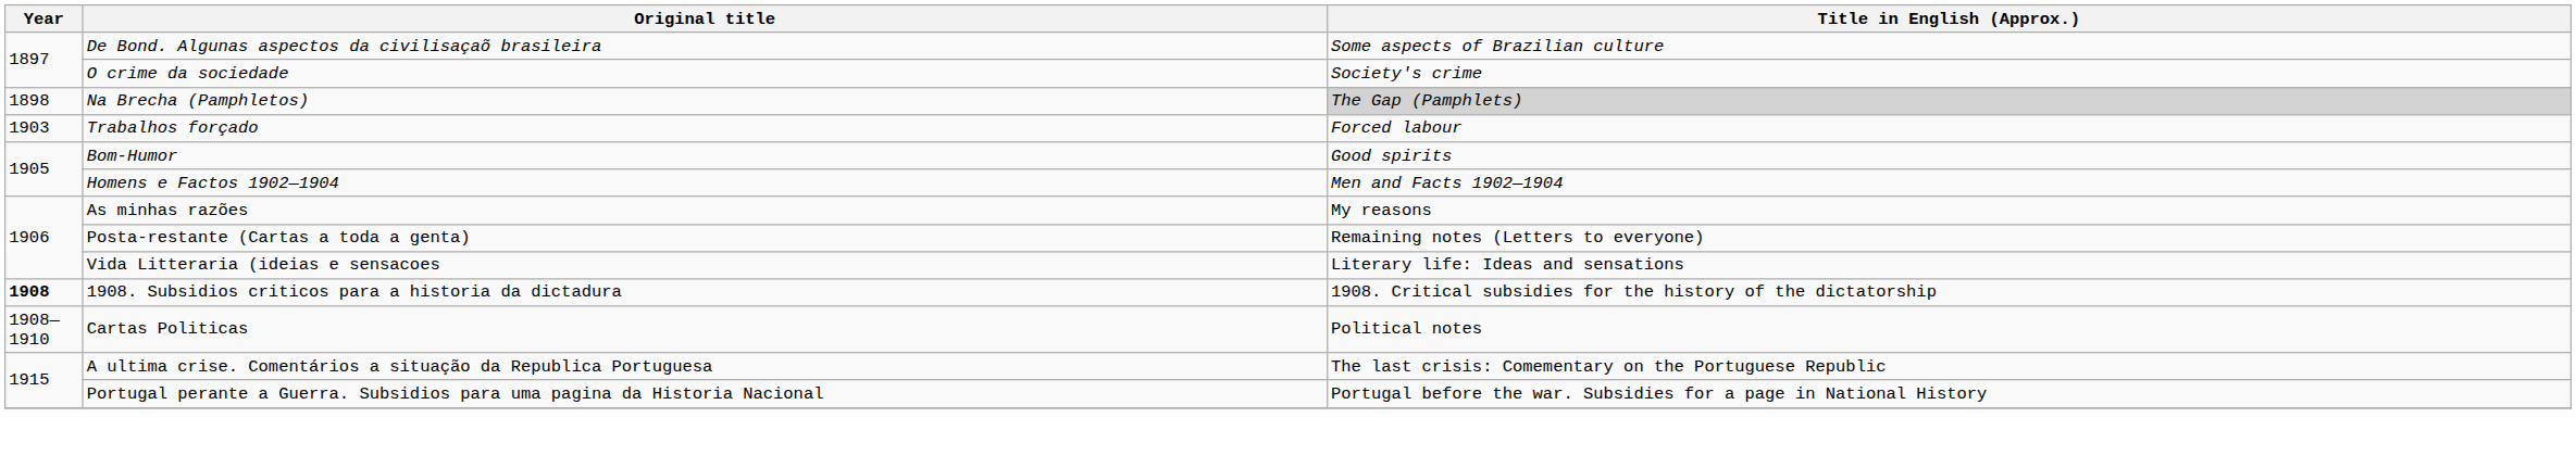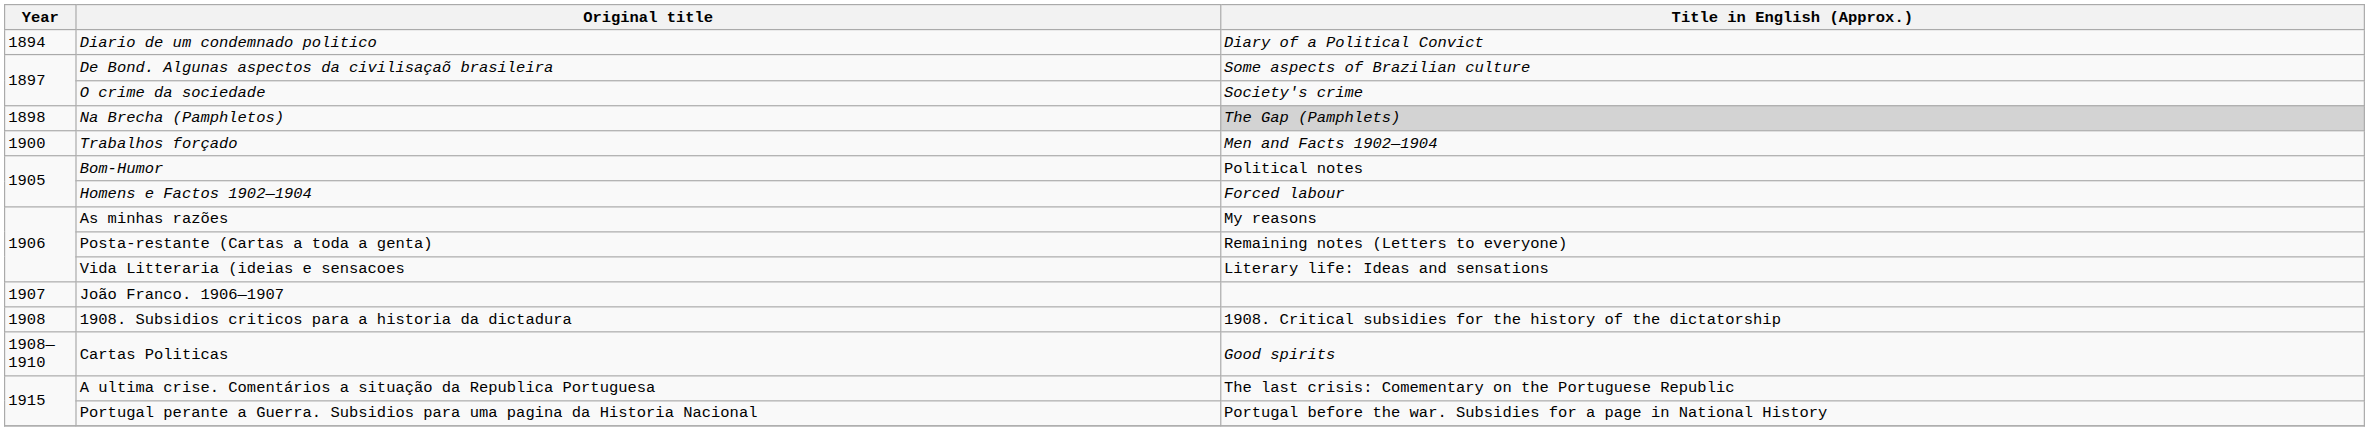 <table class="wikitable plainrowheaders" style="width:100%;">
 <tr>
 <th width=2%>Year</th>
 <th width=32%>Original title</th>
 <th width=32%>Title in English (Approx.)</th>
+</tr>
+<tr>
+<td>1894</td>
+<td><em>Diario de um condemnado politico</em></td>
+<td><em>Diary of a Political Convict</em></td>
 </tr>
 <tr>
 <td rowspan="2">1897</td>
 <td><em>De Bond. Algunas aspectos da civilisaçaõ brasileira</em></td>
 <td><em>Some aspects of Brazilian culture</em></td>
 </tr>
 <tr>
 <td><em>O crime da sociedade</em></td>
 <td><em>Society's crime</em></td>
 </tr>
 <tr>
 <td>1898</td>
 <td><em>Na Brecha (Pamphletos)</em></td>
 <td style="background: lightgrey;"><em>The Gap (Pamphlets)</em></td>
 </tr>
 <tr>
-<td>1903</td>
+<td>1900</td>
 <td><em>Trabalhos forçado </em></td>
-<td><em>Forced labour</em></td>
+<td><em>Men and Facts 1902—1904</td>
 </tr>
 <tr>
 <td rowspan="2">1905</td>
 <td><em>Bom-Humor</em></td>
-<td><em>Good spirits</em></td>
+<td></em>Political notes<em></td>
 </tr>
 <tr>
 <td><em>Homens e Factos 1902—1904</em></td>
-<td><em>Men and Facts 1902—1904</td>
+<td><em>Forced labour</em></td>
 </tr>
 <tr>
 <td rowspan="3">1906</td>
 <td></em>As minhas razões<em></td>
 <td></em>My reasons<em></td>
 </tr>
 <tr>
 <td></em>Posta-restante (Cartas a toda a genta)<em></td>
 <td></em>Remaining notes (Letters to everyone)<em></td>
 </tr>
 <tr>
 <td></em>Vida Litteraria (ideias e sensacoes<em></td>
 <td></em>Literary life: Ideas and sensations<em></td>
 </tr>
 <tr>
-<td><strong>1908</strong></td>
+<td>1907</td>
+<td></em>João Franco. 1906—1907<em></td>
+<td></td>
+</tr>
+<tr>
+<td>1908</td>
 <td></em>1908. Subsidios criticos para a historia da dictadura<em></td>
 <td></em>1908. Critical subsidies for the history of the dictatorship<em></td>
 </tr>
 <tr>
 <td>1908—1910</td>
 <td></em>Cartas Politicas<em></td>
-<td></em>Political notes<em></td>
+<td><em>Good spirits</em></td>
 </tr>
 <tr>
 <td rowspan="2">1915</td>
 <td></em>A ultima crise. Comentários a situação da Republica Portuguesa<em></td>
 <td></em>The last crisis: Comementary on the Portuguese Republic<em></td>
 </tr>
 <tr>
 <td></em>Portugal perante a Guerra. Subsidios para uma pagina da Historia Nacional<em></td>
 <td></em>Portugal before the war. Subsidies for a page in National History<em></td>
 </tr>
 <tr>
 </tr>
 </table>
